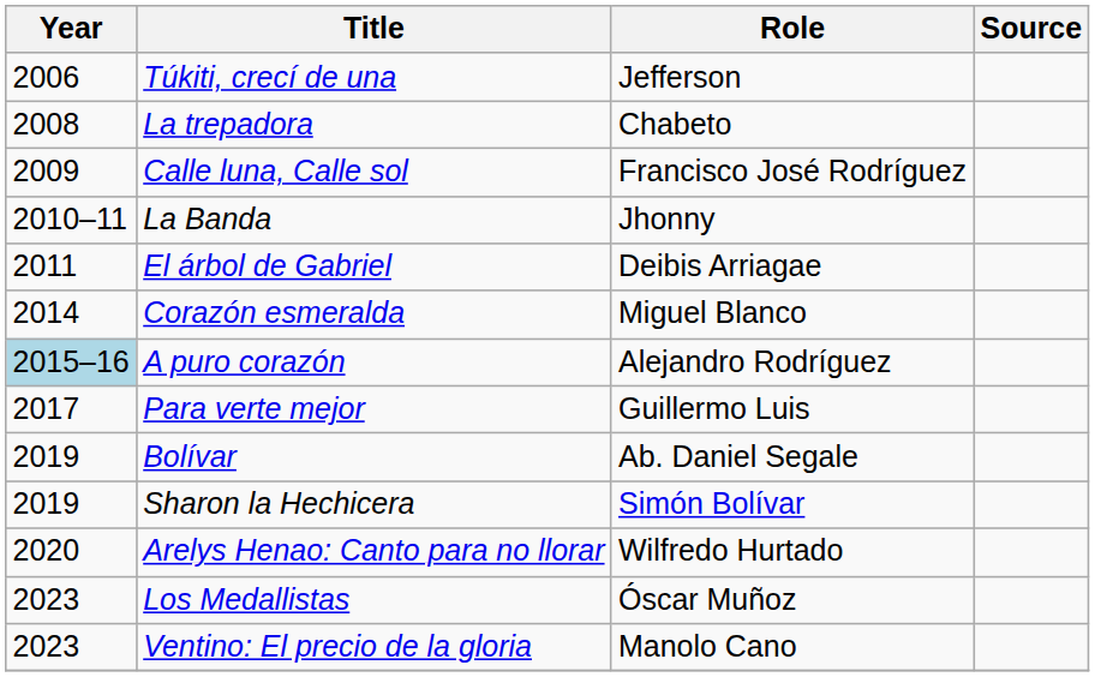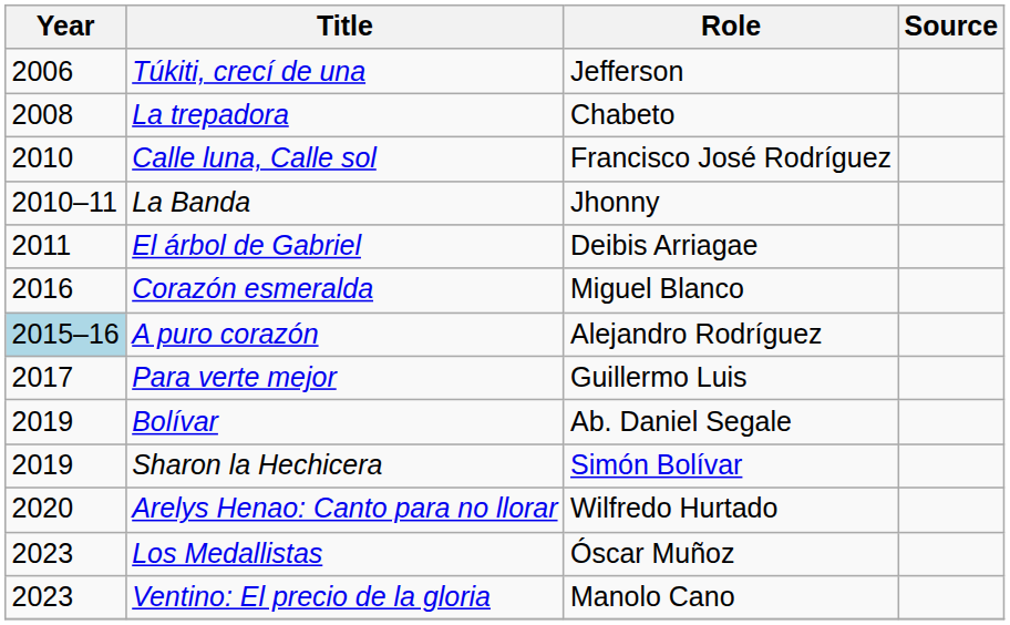 <table class="wikitable sortable">
 <tr>
 <th>Year</th>
 <th>Title</th>
 <th>Role</th>
 <th>Source</th>
 </tr>
 <tr>
 <td>2006</td>
 <td><em><a href='#'>Túkiti, crecí de una</a></em></td>
 <td>Jefferson</td>
 <td></td>
 </tr>
 <tr>
 <td>2008</td>
 <td><em><a href='#'>La trepadora</a></em></td>
 <td>Chabeto</td>
 <td></td>
 </tr>
 <tr>
-<td>2009</td>
+<td>2010</td>
 <td><em><a href='#'>Calle luna, Calle sol</a></em></td>
 <td>Francisco José Rodríguez</td>
 <td></td>
 </tr>
 <tr>
 <td>2010–11</td>
 <td><em>La Banda</em></td>
 <td>Jhonny</td>
 <td></td>
 </tr>
 <tr>
 <td>2011</td>
 <td><em><a href='#'>El árbol de Gabriel</a></em></td>
 <td>Deibis Arriagae</td>
 <td></td>
 </tr>
 <tr>
-<td>2014</td>
+<td>2016</td>
 <td><em><a href='#'>Corazón esmeralda</a></em></td>
 <td>Miguel Blanco</td>
 <td></td>
 </tr>
 <tr>
 <td style="background: lightblue;">2015–16</td>
 <td><em><a href='#'>A puro corazón</a></em></td>
 <td>Alejandro Rodríguez</td>
 <td></td>
 </tr>
 <tr>
 <td>2017</td>
 <td><em><a href='#'>Para verte mejor</a></em></td>
 <td>Guillermo Luis</td>
 <td></td>
 </tr>
 <tr>
 <td>2019</td>
 <td><em><a href='#'>Bolívar</a></em></td>
 <td>Ab. Daniel Segale</td>
 <td></td>
 </tr>
 <tr>
 <td>2019</td>
 <td><em>Sharon la Hechicera</em></td>
 <td><a href='#'>Simón Bolívar</a></td>
 <td></td>
 </tr>
 <tr>
 <td>2020</td>
 <td><em><a href='#'>Arelys Henao: Canto para no llorar</a></em></td>
 <td>Wilfredo Hurtado</td>
 <td></td>
 </tr>
 <tr>
 <td>2023</td>
 <td><em><a href='#'>Los Medallistas</a></em></td>
 <td>Óscar Muñoz</td>
 <td></td>
 </tr>
 <tr>
 <td>2023</td>
 <td><em><a href='#'>Ventino: El precio de la gloria</a></em></td>
 <td>Manolo Cano</td>
 <td></td>
 </tr>
 <tr>
 </tr>
 </table>
